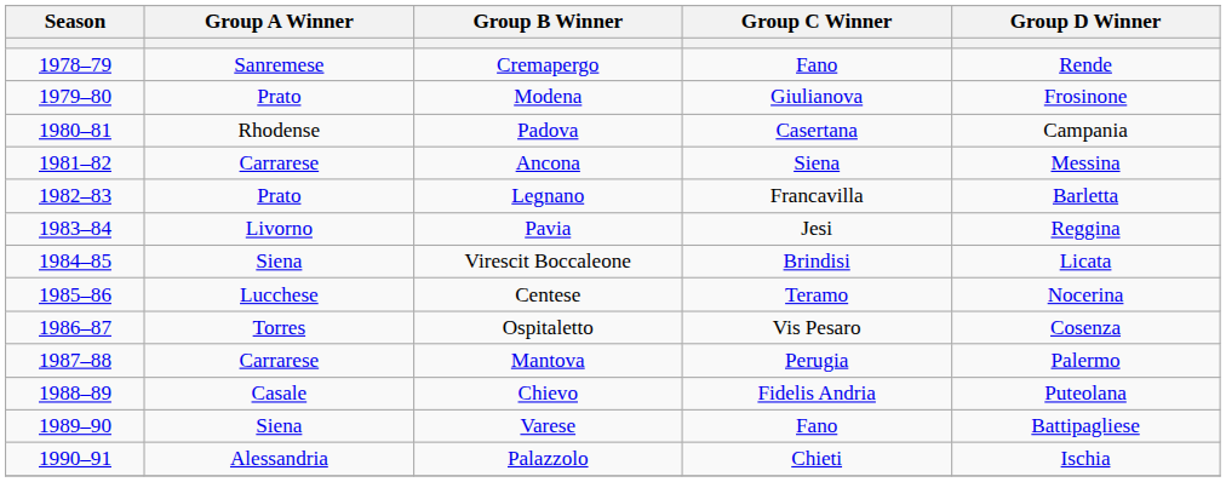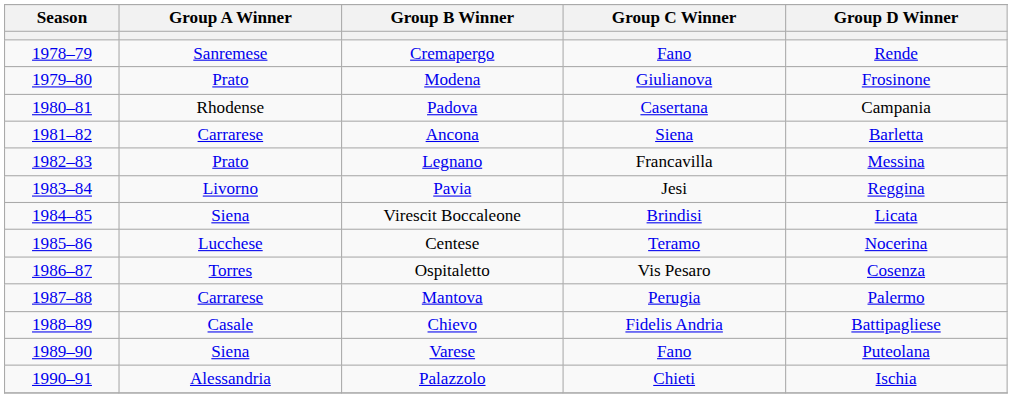 <table class="wikitable" style="text-align: center">
 <tr>
 </tr>
 <tr>
 <th>Season</th>
 <th>Group A Winner</th>
 <th>Group B Winner</th>
 <th>Group C Winner</th>
 <th>Group D Winner</th>
 </tr>
 <tr>
 <th width=100></th>
 <th width=200></th>
 <th width=200></th>
 <th width=200></th>
 <th width=200></th>
 </tr>
 <tr>
 <td><a href='#'>1978–79</a></td>
 <td><a href='#'>Sanremese</a></td>
 <td><a href='#'>Cremapergo</a></td>
 <td><a href='#'>Fano</a></td>
 <td><a href='#'>Rende</a></td>
 </tr>
 <tr>
 <td><a href='#'>1979–80</a></td>
 <td><a href='#'>Prato</a></td>
 <td><a href='#'>Modena</a></td>
 <td><a href='#'>Giulianova</a></td>
 <td><a href='#'>Frosinone</a></td>
 </tr>
 <tr>
 <td><a href='#'>1980–81</a></td>
 <td>Rhodense</td>
 <td><a href='#'>Padova</a></td>
 <td><a href='#'>Casertana</a></td>
 <td>Campania</td>
 </tr>
 <tr>
 <td><a href='#'>1981–82</a></td>
 <td><a href='#'>Carrarese</a></td>
 <td><a href='#'>Ancona</a></td>
 <td><a href='#'>Siena</a></td>
-<td><a href='#'>Messina</a></td>
+<td><a href='#'>Barletta</a></td>
 </tr>
 <tr>
 <td><a href='#'>1982–83</a></td>
 <td><a href='#'>Prato</a></td>
 <td><a href='#'>Legnano</a></td>
 <td>Francavilla</td>
-<td><a href='#'>Barletta</a></td>
+<td><a href='#'>Messina</a></td>
 </tr>
 <tr>
 <td><a href='#'>1983–84</a></td>
 <td><a href='#'>Livorno</a></td>
 <td><a href='#'>Pavia</a></td>
 <td>Jesi</td>
 <td><a href='#'>Reggina</a></td>
 </tr>
 <tr>
 <td><a href='#'>1984–85</a></td>
 <td><a href='#'>Siena</a></td>
 <td>Virescit Boccaleone</td>
 <td><a href='#'>Brindisi</a></td>
 <td><a href='#'>Licata</a></td>
 </tr>
 <tr>
 <td><a href='#'>1985–86</a></td>
 <td><a href='#'>Lucchese</a></td>
 <td>Centese</td>
 <td><a href='#'>Teramo</a></td>
 <td><a href='#'>Nocerina</a></td>
 </tr>
 <tr>
 <td><a href='#'>1986–87</a></td>
 <td><a href='#'>Torres</a></td>
 <td>Ospitaletto</td>
 <td>Vis Pesaro</td>
 <td><a href='#'>Cosenza</a></td>
 </tr>
 <tr>
 <td><a href='#'>1987–88</a></td>
 <td><a href='#'>Carrarese</a></td>
 <td><a href='#'>Mantova</a></td>
 <td><a href='#'>Perugia</a></td>
 <td><a href='#'>Palermo</a></td>
 </tr>
 <tr>
 <td><a href='#'>1988–89</a></td>
 <td><a href='#'>Casale</a></td>
 <td><a href='#'>Chievo</a></td>
 <td><a href='#'>Fidelis Andria</a></td>
-<td><a href='#'>Puteolana</a></td>
+<td><a href='#'>Battipagliese</a></td>
 </tr>
 <tr>
 <td><a href='#'>1989–90</a></td>
 <td><a href='#'>Siena</a></td>
 <td><a href='#'>Varese</a></td>
 <td><a href='#'>Fano</a></td>
-<td><a href='#'>Battipagliese</a></td>
+<td><a href='#'>Puteolana</a></td>
 </tr>
 <tr>
 <td><a href='#'>1990–91</a></td>
 <td><a href='#'>Alessandria</a></td>
 <td><a href='#'>Palazzolo</a></td>
 <td><a href='#'>Chieti</a></td>
 <td><a href='#'>Ischia</a></td>
 </tr>
 <tr>
 </tr>
 </table>
